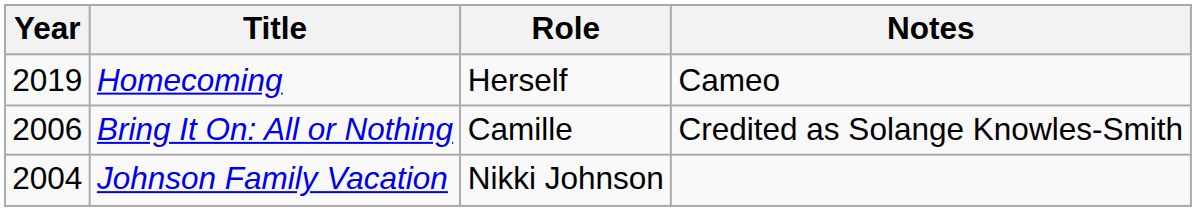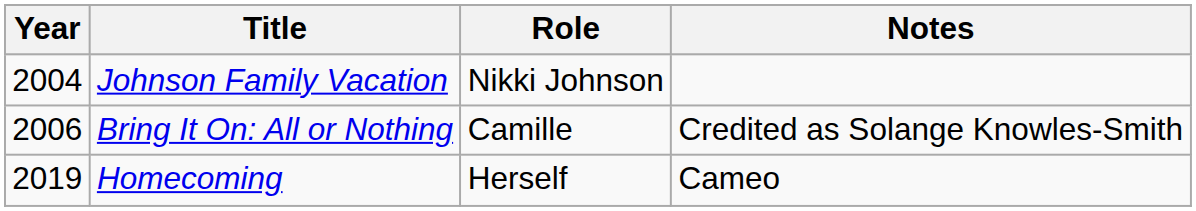 <table class="wikitable plainrowheaders sortable">
 <tr>
 </tr>
 <tr style="background:#ccc; text-align:center;">
 <th>Year</th>
 <th>Title</th>
 <th>Role</th>
 <th>Notes</th>
 </tr>
 <tr>
-<td>2019</td>
-<td><em><a href='#'>Homecoming</a></em></td>
-<td>Herself</td>
-<td>Cameo</td>
+<td>2004</td>
+<td><em><a href='#'>Johnson Family Vacation</a></em></td>
+<td>Nikki Johnson</td>
+<td></td>
 </tr>
 <tr>
 <td>2006</td>
 <td><em><a href='#'>Bring It On: All or Nothing</a></em></td>
 <td>Camille</td>
 <td>Credited as Solange Knowles-Smith</td>
 </tr>
 <tr>
-<td>2004</td>
-<td><em><a href='#'>Johnson Family Vacation</a></em></td>
-<td>Nikki Johnson</td>
-<td></td>
+<td>2019</td>
+<td><em><a href='#'>Homecoming</a></em></td>
+<td>Herself</td>
+<td>Cameo</td>
 </tr>
 </table>
